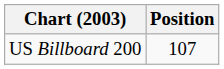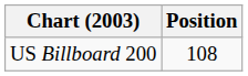 <table class="wikitable">
 <tr>
 <th>Chart (2003)</th>
 <th>Position</th>
 </tr>
 <tr>
 <td>US <em>Billboard</em> 200</td>
-<td align="center">107</td>
+<td align="center">108</td>
 </tr>
 </table>
